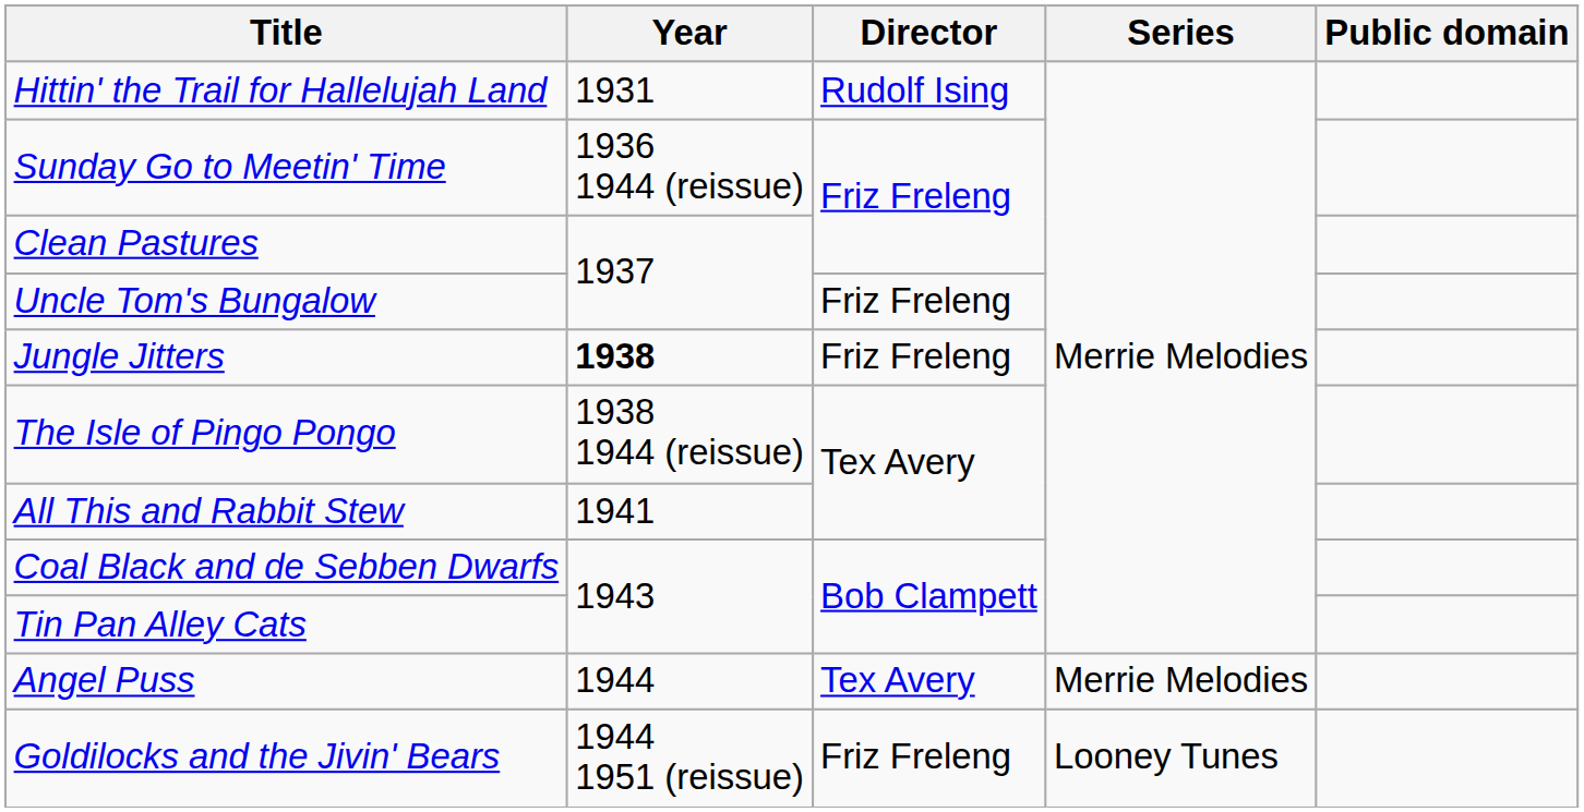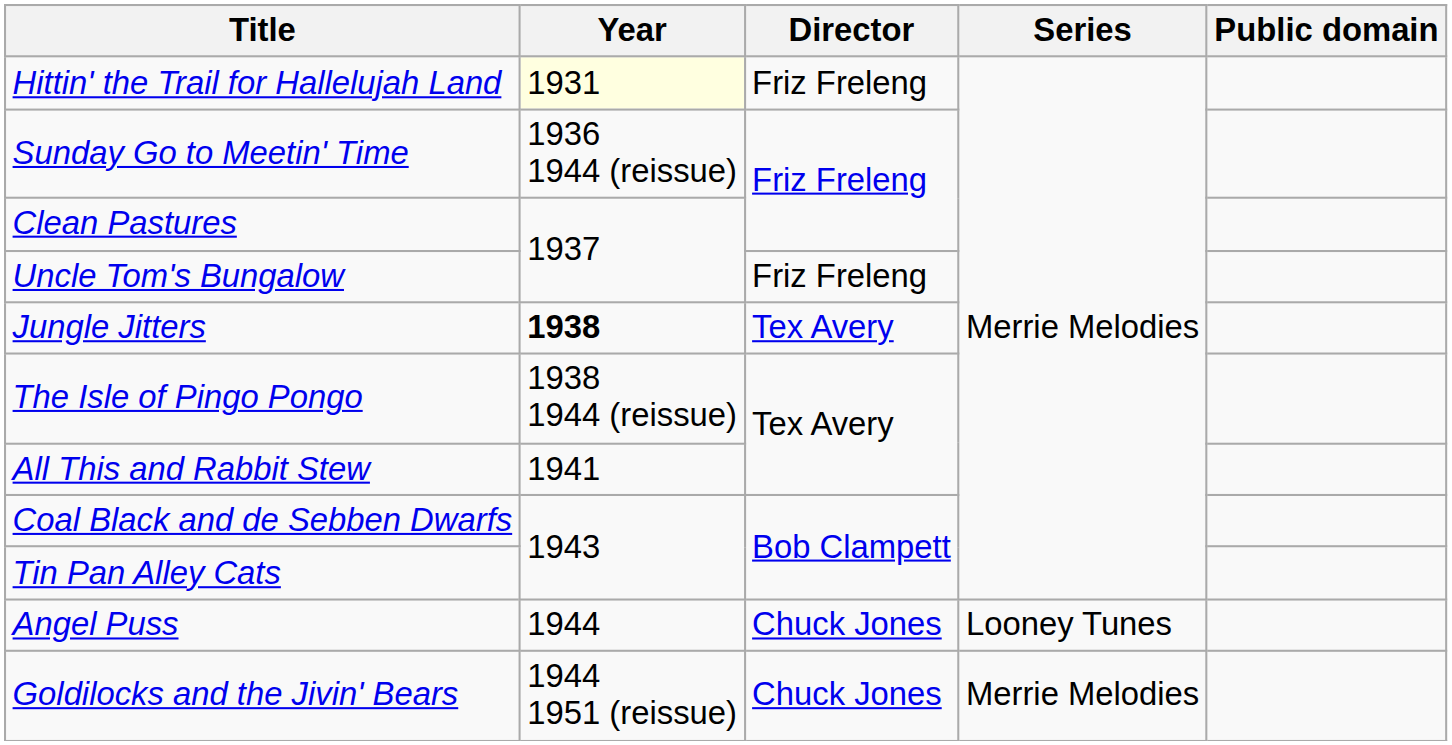 <table class="wikitable">
 <tr>
 <th scope="col">Title</th>
 <th scope="col">Year</th>
 <th scope="col">Director</th>
 <th scope="col">Series</th>
 <th scope="col">Public domain</th>
 </tr>
 <tr>
 <td scope="row"><em><a href='#'>Hittin' the Trail for Hallelujah Land</a></em></td>
-<td>1931</td>
-<td><a href='#'>Rudolf Ising</a></td>
+<td style="background: lightyellow;">1931</td>
+<td>Friz Freleng</td>
 <td rowspan="9">Merrie Melodies</td>
 <td></td>
 </tr>
 <tr>
 <td scope="row"><em><a href='#'>Sunday Go to Meetin' Time</a></em></td>
 <td>1936<br>1944 (reissue)</td>
 <td rowspan="2"><a href='#'>Friz Freleng</a></td>
 <td></td>
 </tr>
 <tr>
 <td scope="row"><em><a href='#'>Clean Pastures</a></em></td>
 <td rowspan="2">1937</td>
 <td></td>
 </tr>
 <tr>
 <td scope="row"><em><a href='#'>Uncle Tom's Bungalow</a></em></td>
 <td>Friz Freleng</td>
 <td></td>
 </tr>
 <tr>
 <td scope="row"><em><a href='#'>Jungle Jitters</a></em></td>
 <td><strong>1938</strong></td>
-<td>Friz Freleng</td>
+<td><a href='#'>Tex Avery</a></td>
 <td></td>
 </tr>
 <tr>
 <td scope="row"><em><a href='#'>The Isle of Pingo Pongo</a></em></td>
 <td>1938<br>1944 (reissue)</td>
 <td rowspan="2">Tex Avery</td>
 <td></td>
 </tr>
 <tr>
 <td scope="row"><em><a href='#'>All This and Rabbit Stew</a></em></td>
 <td>1941</td>
 <td></td>
 </tr>
 <tr>
 <td scope="row"><em><a href='#'>Coal Black and de Sebben Dwarfs</a></em></td>
 <td rowspan="2">1943</td>
 <td rowspan=2><a href='#'>Bob Clampett</a></td>
 <td></td>
 </tr>
 <tr>
 <td scope="row"><em><a href='#'>Tin Pan Alley Cats</a></em></td>
 <td></td>
 </tr>
 <tr>
 <td scope="row"><em><a href='#'>Angel Puss</a></em></td>
 <td>1944</td>
-<td><a href='#'>Tex Avery</a></td>
-<td>Merrie Melodies</td>
+<td><a href='#'>Chuck Jones</a></td>
+<td>Looney Tunes</td>
 <td></td>
 </tr>
 <tr>
 <td scope="row"><em><a href='#'>Goldilocks and the Jivin' Bears</a></em></td>
 <td>1944<br>1951 (reissue)</td>
-<td>Friz Freleng</td>
-<td>Looney Tunes</td>
+<td><a href='#'>Chuck Jones</a></td>
+<td>Merrie Melodies</td>
 <td></td>
 </tr>
 </table>
